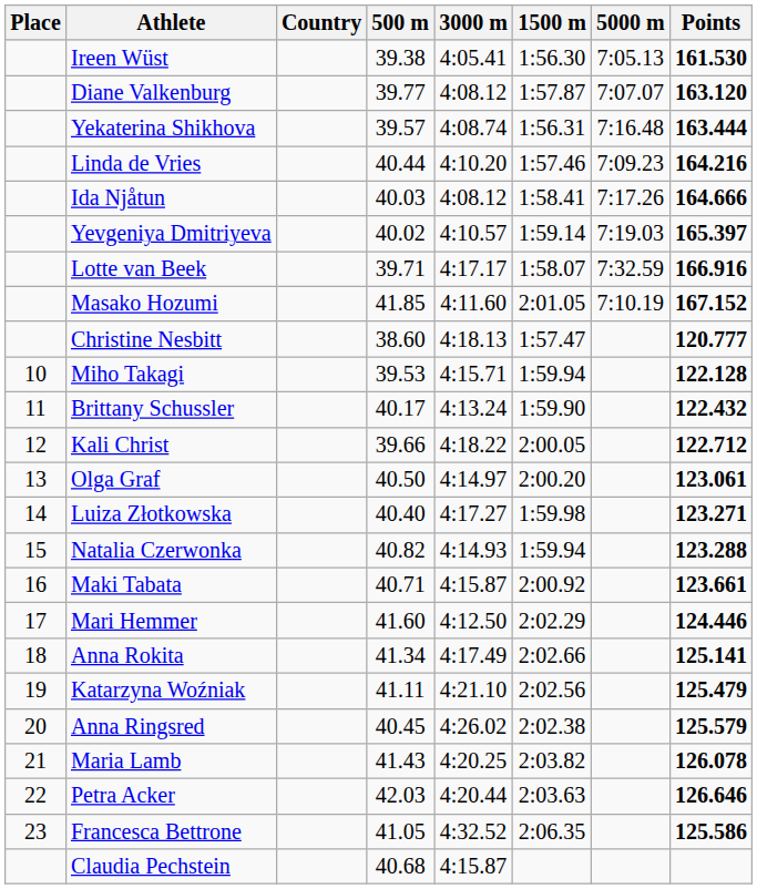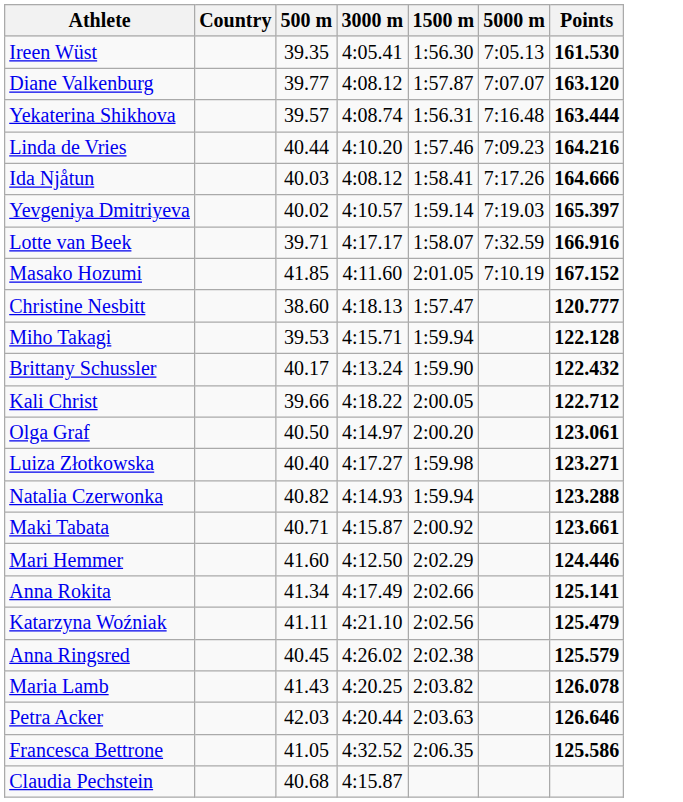 <table class="wikitable sortable" border="1" style="text-align:center;">
 <tr align=left bgcolor=#DDDDDD>
-<th><strong>Place</strong></th>
 <th><strong>Athlete</strong></th>
 <th><strong>Country</strong></th>
 <th><strong>500 m</strong></th>
 <th><strong>3000 m</strong></th>
 <th><strong>1500 m</strong></th>
 <th><strong>5000 m</strong></th>
 <th><strong>Points</strong></th>
 </tr>
 <tr>
-<td></td>
 <td align=left><a href='#'>Ireen Wüst</a></td>
 <td align=left></td>
-<td>39.38</td>
+<td>39.35</td>
 <td>4:05.41</td>
 <td>1:56.30</td>
 <td>7:05.13</td>
 <td><strong>161.530</strong></td>
 </tr>
 <tr>
-<td></td>
 <td align=left><a href='#'>Diane Valkenburg</a></td>
 <td align=left></td>
 <td>39.77</td>
 <td>4:08.12</td>
 <td>1:57.87</td>
 <td>7:07.07</td>
 <td><strong>163.120</strong></td>
 </tr>
 <tr>
-<td></td>
 <td align=left><a href='#'>Yekaterina Shikhova</a></td>
 <td align=left></td>
 <td>39.57</td>
 <td>4:08.74</td>
 <td>1:56.31</td>
 <td>7:16.48</td>
 <td><strong>163.444</strong></td>
 </tr>
 <tr>
-<td></td>
 <td align=left><a href='#'>Linda de Vries</a></td>
 <td align=left></td>
 <td>40.44</td>
 <td>4:10.20</td>
 <td>1:57.46</td>
 <td>7:09.23</td>
 <td><strong>164.216</strong></td>
 </tr>
 <tr>
-<td></td>
 <td align=left><a href='#'>Ida Njåtun</a></td>
 <td align=left></td>
 <td>40.03</td>
 <td>4:08.12</td>
 <td>1:58.41</td>
 <td>7:17.26</td>
 <td><strong>164.666</strong></td>
 </tr>
 <tr>
-<td></td>
 <td align=left><a href='#'>Yevgeniya Dmitriyeva</a></td>
 <td align=left></td>
 <td>40.02</td>
 <td>4:10.57</td>
 <td>1:59.14</td>
 <td>7:19.03</td>
 <td><strong>165.397</strong></td>
 </tr>
 <tr>
-<td></td>
 <td align=left><a href='#'>Lotte van Beek</a></td>
 <td align=left></td>
 <td>39.71</td>
 <td>4:17.17</td>
 <td>1:58.07</td>
 <td>7:32.59</td>
 <td><strong>166.916</strong></td>
 </tr>
 <tr>
-<td></td>
 <td align=left><a href='#'>Masako Hozumi</a></td>
 <td align=left></td>
 <td>41.85</td>
 <td>4:11.60</td>
 <td>2:01.05</td>
 <td>7:10.19</td>
 <td><strong>167.152</strong></td>
 </tr>
 <tr>
-<td></td>
 <td align=left><a href='#'>Christine Nesbitt</a></td>
 <td align=left></td>
 <td>38.60</td>
 <td>4:18.13</td>
 <td>1:57.47</td>
 <td></td>
 <td><strong>120.777</strong></td>
 </tr>
 <tr>
-<td>10</td>
 <td align=left><a href='#'>Miho Takagi</a></td>
 <td align=left></td>
 <td>39.53</td>
 <td>4:15.71</td>
 <td>1:59.94</td>
 <td></td>
 <td><strong>122.128</strong></td>
 </tr>
 <tr>
-<td>11</td>
 <td align=left><a href='#'>Brittany Schussler</a></td>
 <td align=left></td>
 <td>40.17</td>
 <td>4:13.24</td>
 <td>1:59.90</td>
 <td></td>
 <td><strong>122.432</strong></td>
 </tr>
 <tr>
-<td>12</td>
 <td align=left><a href='#'>Kali Christ</a></td>
 <td align=left></td>
 <td>39.66</td>
 <td>4:18.22</td>
 <td>2:00.05</td>
 <td></td>
 <td><strong>122.712</strong></td>
 </tr>
 <tr>
-<td>13</td>
 <td align=left><a href='#'>Olga Graf</a></td>
 <td align=left></td>
 <td>40.50</td>
 <td>4:14.97</td>
 <td>2:00.20</td>
 <td></td>
 <td><strong>123.061</strong></td>
 </tr>
 <tr>
-<td>14</td>
 <td align=left><a href='#'>Luiza Złotkowska</a></td>
 <td align=left></td>
 <td>40.40</td>
 <td>4:17.27</td>
 <td>1:59.98</td>
 <td></td>
 <td><strong>123.271</strong></td>
 </tr>
 <tr>
-<td>15</td>
 <td align=left><a href='#'>Natalia Czerwonka</a></td>
 <td align=left></td>
 <td>40.82</td>
 <td>4:14.93</td>
 <td>1:59.94</td>
 <td></td>
 <td><strong>123.288</strong></td>
 </tr>
 <tr>
-<td>16</td>
 <td align=left><a href='#'>Maki Tabata</a></td>
 <td align=left></td>
 <td>40.71</td>
 <td>4:15.87</td>
 <td>2:00.92</td>
 <td></td>
 <td><strong>123.661</strong></td>
 </tr>
 <tr>
-<td>17</td>
 <td align=left><a href='#'>Mari Hemmer</a></td>
 <td align=left></td>
 <td>41.60</td>
 <td>4:12.50</td>
 <td>2:02.29</td>
 <td></td>
 <td><strong>124.446</strong></td>
 </tr>
 <tr>
-<td>18</td>
 <td align=left><a href='#'>Anna Rokita</a></td>
 <td align=left></td>
 <td>41.34</td>
 <td>4:17.49</td>
 <td>2:02.66</td>
 <td></td>
 <td><strong>125.141</strong></td>
 </tr>
 <tr>
-<td>19</td>
 <td align=left><a href='#'>Katarzyna Woźniak</a></td>
 <td align=left></td>
 <td>41.11</td>
 <td>4:21.10</td>
 <td>2:02.56</td>
 <td></td>
 <td><strong>125.479</strong></td>
 </tr>
 <tr>
-<td>20</td>
 <td align=left><a href='#'>Anna Ringsred</a></td>
 <td align=left></td>
 <td>40.45</td>
 <td>4:26.02</td>
 <td>2:02.38</td>
 <td></td>
 <td><strong>125.579</strong></td>
 </tr>
 <tr>
-<td>21</td>
 <td align=left><a href='#'>Maria Lamb</a></td>
 <td align=left></td>
 <td>41.43</td>
 <td>4:20.25</td>
 <td>2:03.82</td>
 <td></td>
 <td><strong>126.078</strong></td>
 </tr>
 <tr>
-<td>22</td>
 <td align=left><a href='#'>Petra Acker</a></td>
 <td align=left></td>
 <td>42.03</td>
 <td>4:20.44</td>
 <td>2:03.63</td>
 <td></td>
 <td><strong>126.646</strong></td>
 </tr>
 <tr>
-<td>23</td>
 <td align=left><a href='#'>Francesca Bettrone</a></td>
 <td align=left></td>
 <td>41.05</td>
 <td>4:32.52</td>
 <td>2:06.35</td>
 <td></td>
 <td><strong>125.586</strong></td>
 </tr>
 <tr>
-<td></td>
 <td align=left><a href='#'>Claudia Pechstein</a></td>
 <td align=left></td>
 <td>40.68</td>
 <td>4:15.87</td>
 <td></td>
 <td></td>
 <td></td>
 </tr>
 </table>
